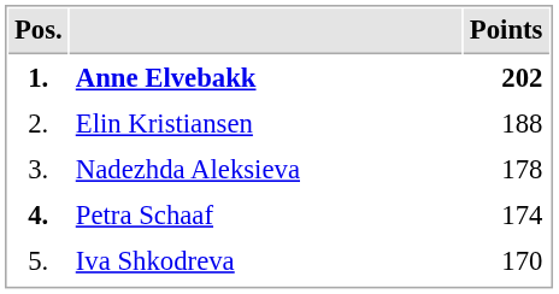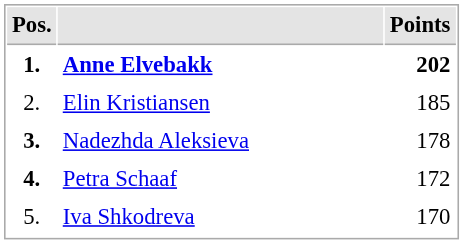 <table cellspacing="1" cellpadding="3" style="border:1px solid #AAAAAA;font-size:90%">
 <tr bgcolor="#E4E4E4">
 <th style="border-bottom:1px solid #AAAAAA" width=10>Pos.</th>
 <th style="border-bottom:1px solid #AAAAAA" width=200></th>
 <th style="border-bottom:1px solid #AAAAAA" width=20>Points</th>
 </tr>
 <tr>
 <td align="center"><strong>1.</strong></td>
 <td> <strong><a href='#'>Anne Elvebakk</a></strong></td>
 <td align="right"><strong>202</strong></td>
 </tr>
 <tr>
 <td align="center">2.</td>
 <td> <a href='#'>Elin Kristiansen</a></td>
-<td align="right">188</td>
+<td align="right">185</td>
 </tr>
 <tr>
-<td align="center">3.</td>
+<td align="center"><strong>3.</strong></td>
 <td> <a href='#'>Nadezhda Aleksieva</a></td>
 <td align="right">178</td>
 </tr>
 <tr>
 <td align="center"><strong>4.</strong></td>
 <td> <a href='#'>Petra Schaaf</a></td>
-<td align="right">174</td>
+<td align="right">172</td>
 </tr>
 <tr>
 <td align="center">5.</td>
 <td> <a href='#'>Iva Shkodreva</a></td>
 <td align="right">170</td>
 </tr>
 <tr>
 </tr>
 </table>
